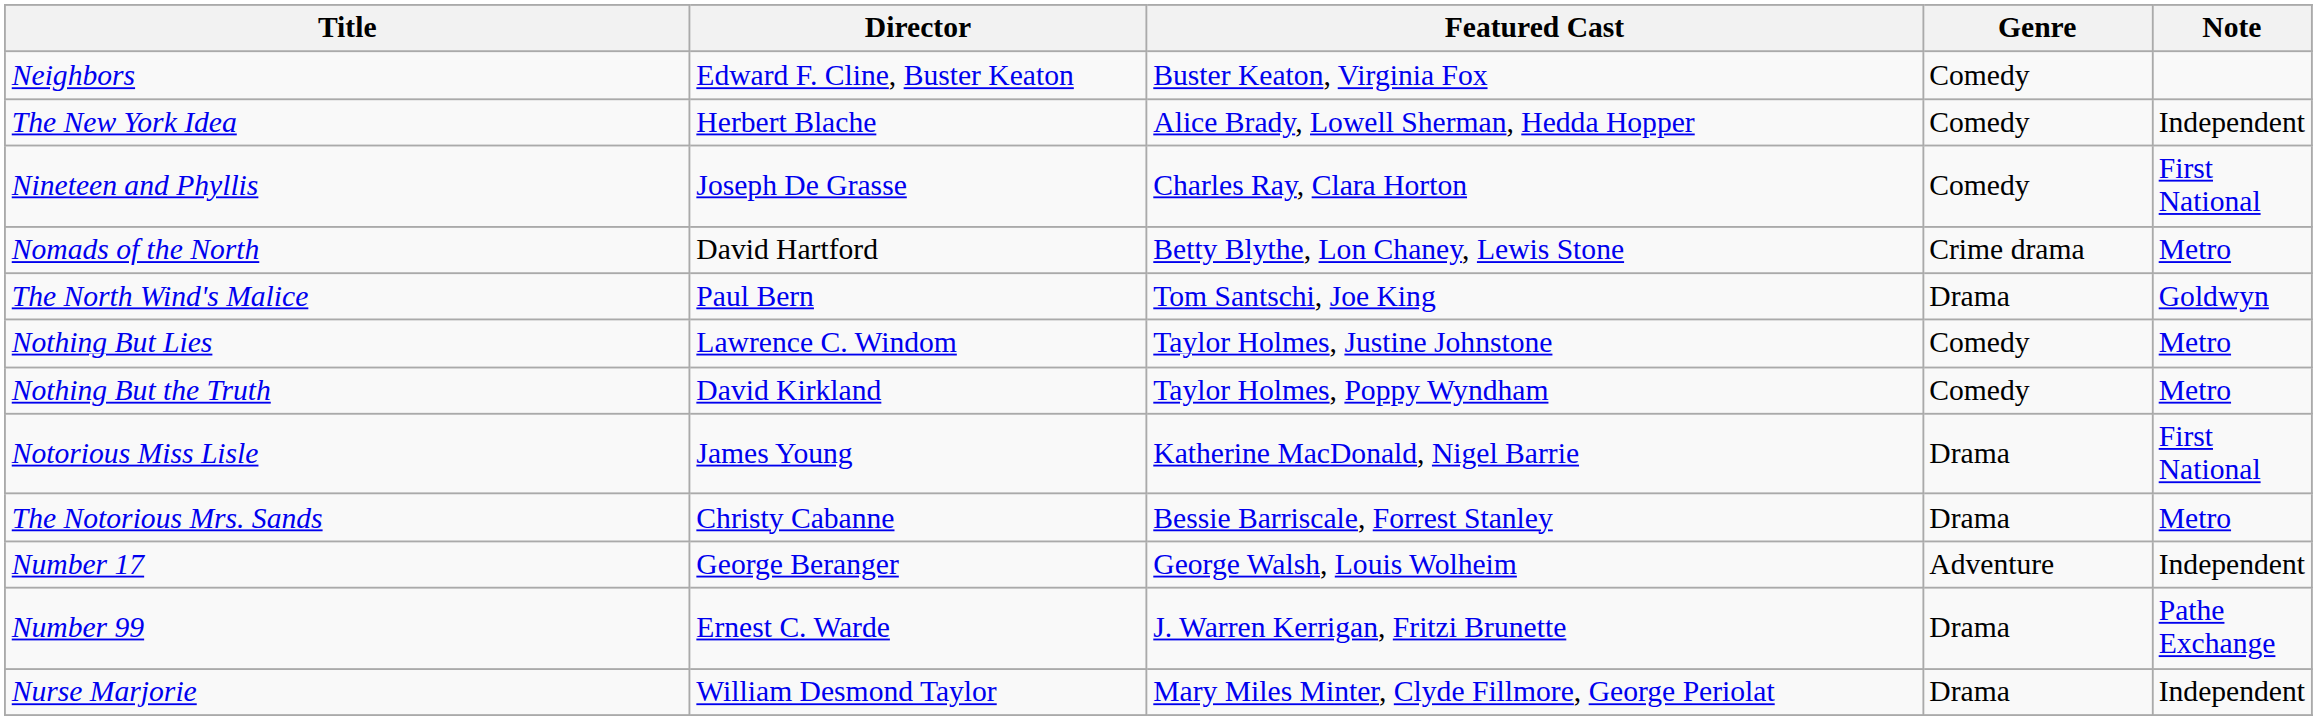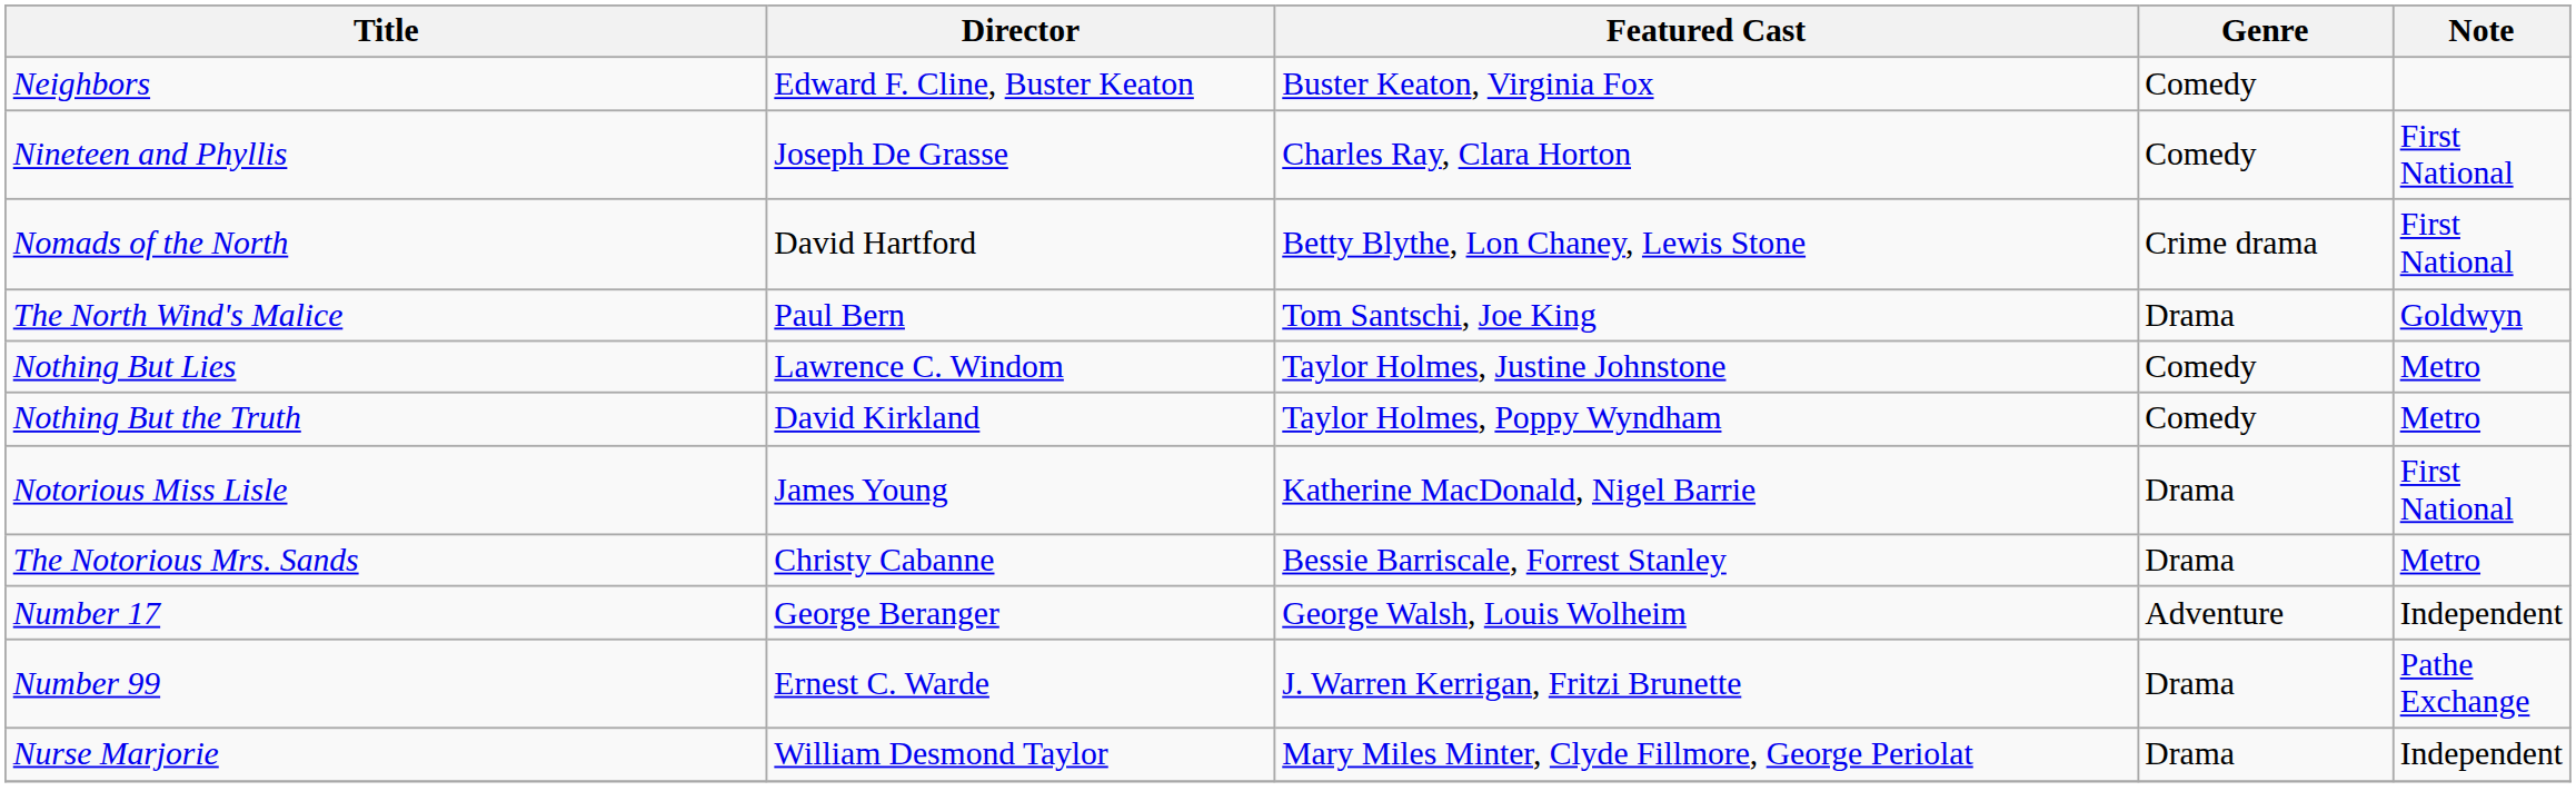 <table class="wikitable">
 <tr>
 <th style="width:30%;">Title</th>
 <th style="width:20%;">Director</th>
 <th style="width:34%;">Featured Cast</th>
 <th style="width:10%;">Genre</th>
 <th style="width:10%;">Note</th>
 </tr>
 <tr>
 <td><em><a href='#'>Neighbors</a></em></td>
 <td><a href='#'>Edward F. Cline</a>, <a href='#'>Buster Keaton</a></td>
 <td><a href='#'>Buster Keaton</a>, <a href='#'>Virginia Fox</a></td>
 <td>Comedy</td>
 <td></td>
 </tr>
 <tr>
-<td><em><a href='#'>The New York Idea</a></em></td>
-<td><a href='#'>Herbert Blache</a></td>
-<td><a href='#'>Alice Brady</a>, <a href='#'>Lowell Sherman</a>, <a href='#'>Hedda Hopper</a></td>
-<td>Comedy</td>
-<td>Independent</td>
-</tr>
-<tr>
 <td><em><a href='#'>Nineteen and Phyllis</a></em></td>
 <td><a href='#'>Joseph De Grasse</a></td>
 <td><a href='#'>Charles Ray</a>, <a href='#'>Clara Horton</a></td>
 <td>Comedy</td>
 <td><a href='#'>First National</a></td>
 </tr>
 <tr>
 <td><em><a href='#'>Nomads of the North</a></em></td>
 <td>David Hartford</td>
 <td><a href='#'>Betty Blythe</a>, <a href='#'>Lon Chaney</a>, <a href='#'>Lewis Stone</a></td>
 <td>Crime drama</td>
-<td><a href='#'>Metro</a></td>
+<td><a href='#'>First National</a></td>
 </tr>
 <tr>
 <td><em><a href='#'>The North Wind's Malice</a></em></td>
 <td><a href='#'>Paul Bern</a></td>
 <td><a href='#'>Tom Santschi</a>, <a href='#'>Joe King</a></td>
 <td>Drama</td>
 <td><a href='#'>Goldwyn</a></td>
 </tr>
 <tr>
 <td><em><a href='#'>Nothing But Lies</a></em></td>
 <td><a href='#'>Lawrence C. Windom</a></td>
 <td><a href='#'>Taylor Holmes</a>, <a href='#'>Justine Johnstone</a></td>
 <td>Comedy</td>
 <td><a href='#'>Metro</a></td>
 </tr>
 <tr>
 <td><em><a href='#'>Nothing But the Truth</a></em></td>
 <td><a href='#'>David Kirkland</a></td>
 <td><a href='#'>Taylor Holmes</a>, <a href='#'>Poppy Wyndham</a></td>
 <td>Comedy</td>
 <td><a href='#'>Metro</a></td>
 </tr>
 <tr>
 <td><em><a href='#'>Notorious Miss Lisle</a></em></td>
 <td><a href='#'>James Young</a></td>
 <td><a href='#'>Katherine MacDonald</a>, <a href='#'>Nigel Barrie</a></td>
 <td>Drama</td>
 <td><a href='#'>First National</a></td>
 </tr>
 <tr>
 <td><em><a href='#'>The Notorious Mrs. Sands</a></em></td>
 <td><a href='#'>Christy Cabanne</a></td>
 <td><a href='#'>Bessie Barriscale</a>, <a href='#'>Forrest Stanley</a></td>
 <td>Drama</td>
 <td><a href='#'>Metro</a></td>
 </tr>
 <tr>
 <td><em><a href='#'>Number 17</a></em></td>
 <td><a href='#'>George Beranger</a></td>
 <td><a href='#'>George Walsh</a>, <a href='#'>Louis Wolheim</a></td>
 <td>Adventure</td>
 <td>Independent</td>
 </tr>
 <tr>
 <td><em><a href='#'>Number 99</a></em></td>
 <td><a href='#'>Ernest C. Warde</a></td>
 <td><a href='#'>J. Warren Kerrigan</a>, <a href='#'>Fritzi Brunette</a></td>
 <td>Drama</td>
 <td><a href='#'>Pathe Exchange</a></td>
 </tr>
 <tr>
 <td><em><a href='#'>Nurse Marjorie</a></em></td>
 <td><a href='#'>William Desmond Taylor</a></td>
 <td><a href='#'>Mary Miles Minter</a>, <a href='#'>Clyde Fillmore</a>, <a href='#'>George Periolat</a></td>
 <td>Drama</td>
 <td>Independent</td>
 </tr>
 <tr>
 </tr>
 </table>
